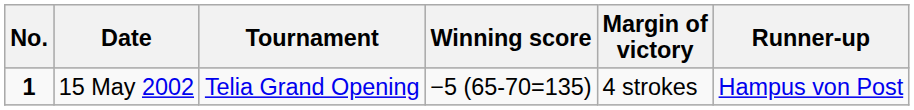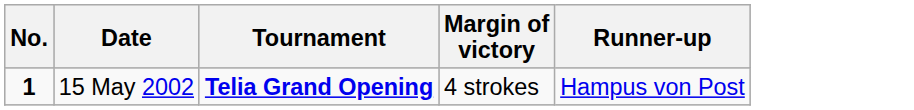 <table class="wikitable" style="font-size:95%;">
 <tr>
 <th>No.</th>
 <th>Date</th>
 <th>Tournament</th>
-<th>Winning score</th>
 <th>Margin of<br>victory</th>
 <th>Runner-up</th>
 </tr>
 <tr>
 <td align=center><strong>1</strong></td>
 <td align=right>15 May <a href='#'>2002</a></td>
-<td><a href='#'>Telia Grand Opening</a></td>
-<td>−5 (65-70=135)</td>
+<td><strong><a href='#'>Telia Grand Opening</a></strong></td>
 <td>4 strokes</td>
 <td> <a href='#'>Hampus von Post</a></td>
 </tr>
 </table>
